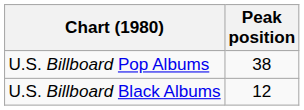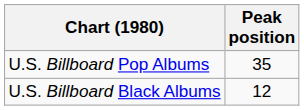 <table class="wikitable">
 <tr>
 <th align="center">Chart (1980)</th>
 <th align="center">Peak<br>position</th>
 </tr>
 <tr>
 <td align="left">U.S. <em>Billboard</em> <a href='#'>Pop Albums</a></td>
-<td align="center">38</td>
+<td align="center">35</td>
 </tr>
 <tr>
 <td align="left">U.S. <em>Billboard</em> <a href='#'>Black Albums</a></td>
 <td align="center">12</td>
 </tr>
 </table>
